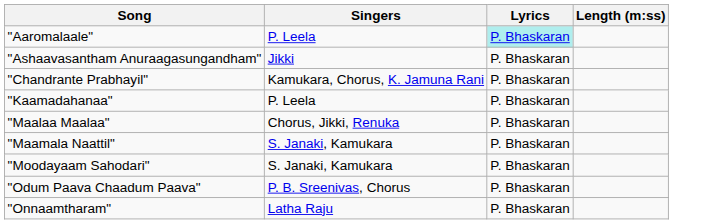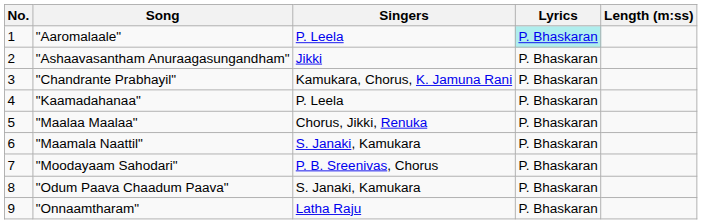 <table class="wikitable" style="font-size:95%;">
 <tr>
+<th>No.</th>
 <th>Song</th>
 <th>Singers</th>
 <th>Lyrics</th>
 <th>Length (m:ss)</th>
 </tr>
 <tr>
+<td>1</td>
 <td>"Aaromalaale"</td>
 <td><a href='#'>P. Leela</a></td>
 <td style="background: paleturquoise;"><a href='#'>P. Bhaskaran</a></td>
 <td></td>
 </tr>
 <tr>
+<td>2</td>
 <td>"Ashaavasantham Anuraagasungandham"</td>
 <td><a href='#'>Jikki</a></td>
 <td>P. Bhaskaran</td>
 <td></td>
 </tr>
 <tr>
+<td>3</td>
 <td>"Chandrante Prabhayil"</td>
 <td>Kamukara, Chorus, <a href='#'>K. Jamuna Rani</a></td>
 <td>P. Bhaskaran</td>
 <td></td>
 </tr>
 <tr>
+<td>4</td>
 <td>"Kaamadahanaa"</td>
 <td>P. Leela</td>
 <td>P. Bhaskaran</td>
 <td></td>
 </tr>
 <tr>
+<td>5</td>
 <td>"Maalaa Maalaa"</td>
 <td>Chorus, Jikki, <a href='#'>Renuka</a></td>
 <td>P. Bhaskaran</td>
 <td></td>
 </tr>
 <tr>
+<td>6</td>
 <td>"Maamala Naattil"</td>
 <td><a href='#'>S. Janaki</a>, Kamukara</td>
 <td>P. Bhaskaran</td>
 <td></td>
 </tr>
 <tr>
+<td>7</td>
 <td>"Moodayaam Sahodari"</td>
+<td><a href='#'>P. B. Sreenivas</a>, Chorus</td>
+<td>P. Bhaskaran</td>
+<td></td>
+</tr>
+<tr>
+<td>8</td>
+<td>"Odum Paava Chaadum Paava"</td>
 <td>S. Janaki, Kamukara</td>
 <td>P. Bhaskaran</td>
 <td></td>
 </tr>
 <tr>
-<td>"Odum Paava Chaadum Paava"</td>
-<td><a href='#'>P. B. Sreenivas</a>, Chorus</td>
-<td>P. Bhaskaran</td>
-<td></td>
-</tr>
-<tr>
+<td>9</td>
 <td>"Onnaamtharam"</td>
 <td><a href='#'>Latha Raju</a></td>
 <td>P. Bhaskaran</td>
 <td></td>
 </tr>
 </table>
